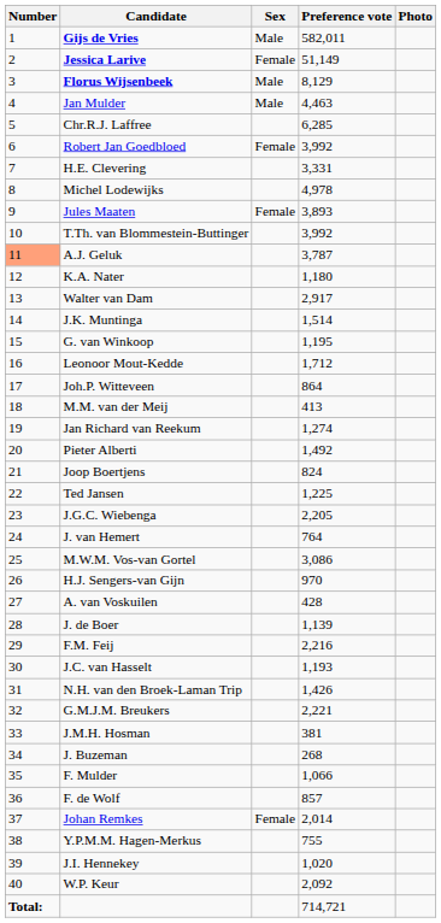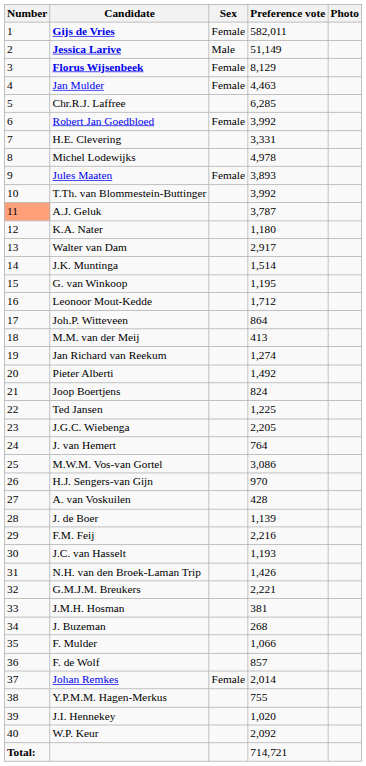 <table class="wikitable vatop">
 <tr>
 <th>Number</th>
 <th>Candidate</th>
 <th>Sex</th>
 <th>Preference vote</th>
 <th>Photo</th>
 </tr>
 <tr>
 <td>1</td>
 <td><strong><a href='#'>Gijs de Vries</a></strong></td>
-<td>Male</td>
+<td>Female</td>
 <td>582,011</td>
 <td></td>
 </tr>
 <tr>
 <td>2</td>
 <td><strong><a href='#'>Jessica Larive</a></strong></td>
-<td>Female</td>
+<td>Male</td>
 <td>51,149</td>
 <td></td>
 </tr>
 <tr>
 <td>3</td>
 <td><strong><a href='#'>Florus Wijsenbeek</a></strong></td>
-<td>Male</td>
+<td>Female</td>
 <td>8,129</td>
 <td></td>
 </tr>
 <tr>
 <td>4</td>
 <td><a href='#'>Jan Mulder</a></td>
-<td>Male</td>
+<td>Female</td>
 <td>4,463</td>
 <td></td>
 </tr>
 <tr>
 <td>5</td>
 <td>Chr.R.J. Laffree</td>
 <td></td>
 <td>6,285</td>
 <td></td>
 </tr>
 <tr>
 <td>6</td>
 <td><a href='#'>Robert Jan Goedbloed</a></td>
 <td>Female</td>
 <td>3,992</td>
 <td></td>
 </tr>
 <tr>
 <td>7</td>
 <td>H.E. Clevering</td>
 <td></td>
 <td>3,331</td>
 <td></td>
 </tr>
 <tr>
 <td>8</td>
 <td>Michel Lodewijks</td>
 <td></td>
 <td>4,978</td>
 <td></td>
 </tr>
 <tr>
 <td>9</td>
 <td><a href='#'>Jules Maaten</a></td>
 <td>Female</td>
 <td>3,893</td>
 <td></td>
 </tr>
 <tr>
 <td>10</td>
 <td>T.Th. van Blommestein-Buttinger</td>
 <td></td>
 <td>3,992</td>
 <td></td>
 </tr>
 <tr>
 <td style="background: lightsalmon;">11</td>
 <td>A.J. Geluk</td>
 <td></td>
 <td>3,787</td>
 <td></td>
 </tr>
 <tr>
 <td>12</td>
 <td>K.A. Nater</td>
 <td></td>
 <td>1,180</td>
 <td></td>
 </tr>
 <tr>
 <td>13</td>
 <td>Walter van Dam</td>
 <td></td>
 <td>2,917</td>
 <td></td>
 </tr>
 <tr>
 <td>14</td>
 <td>J.K. Muntinga</td>
 <td></td>
 <td>1,514</td>
 <td></td>
 </tr>
 <tr>
 <td>15</td>
 <td>G. van Winkoop</td>
 <td></td>
 <td>1,195</td>
 <td></td>
 </tr>
 <tr>
 <td>16</td>
 <td>Leonoor Mout-Kedde</td>
 <td></td>
 <td>1,712</td>
 <td></td>
 </tr>
 <tr>
 <td>17</td>
 <td>Joh.P. Witteveen</td>
 <td></td>
 <td>864</td>
 <td></td>
 </tr>
 <tr>
 <td>18</td>
 <td>M.M. van der Meij</td>
 <td></td>
 <td>413</td>
 <td></td>
 </tr>
 <tr>
 <td>19</td>
 <td>Jan Richard van Reekum</td>
 <td></td>
 <td>1,274</td>
 <td></td>
 </tr>
 <tr>
 <td>20</td>
 <td>Pieter Alberti</td>
 <td></td>
 <td>1,492</td>
 <td></td>
 </tr>
 <tr>
 <td>21</td>
 <td>Joop Boertjens</td>
 <td></td>
 <td>824</td>
 <td></td>
 </tr>
 <tr>
 <td>22</td>
 <td>Ted Jansen</td>
 <td></td>
 <td>1,225</td>
 <td></td>
 </tr>
 <tr>
 <td>23</td>
 <td>J.G.C. Wiebenga</td>
 <td></td>
 <td>2,205</td>
 <td></td>
 </tr>
 <tr>
 <td>24</td>
 <td>J. van Hemert</td>
 <td></td>
 <td>764</td>
 <td></td>
 </tr>
 <tr>
 <td>25</td>
 <td>M.W.M. Vos-van Gortel</td>
 <td></td>
 <td>3,086</td>
 <td></td>
 </tr>
 <tr>
 <td>26</td>
 <td>H.J. Sengers-van Gijn</td>
 <td></td>
 <td>970</td>
 <td></td>
 </tr>
 <tr>
 <td>27</td>
 <td>A. van Voskuilen</td>
 <td></td>
 <td>428</td>
 <td></td>
 </tr>
 <tr>
 <td>28</td>
 <td>J. de Boer</td>
 <td></td>
 <td>1,139</td>
 <td></td>
 </tr>
 <tr>
 <td>29</td>
 <td>F.M. Feij</td>
 <td></td>
 <td>2,216</td>
 <td></td>
 </tr>
 <tr>
 <td>30</td>
 <td>J.C. van Hasselt</td>
 <td></td>
 <td>1,193</td>
 <td></td>
 </tr>
 <tr>
 <td>31</td>
 <td>N.H. van den Broek-Laman Trip</td>
 <td></td>
 <td>1,426</td>
 <td></td>
 </tr>
 <tr>
 <td>32</td>
 <td>G.M.J.M. Breukers</td>
 <td></td>
 <td>2,221</td>
 <td></td>
 </tr>
 <tr>
 <td>33</td>
 <td>J.M.H. Hosman</td>
 <td></td>
 <td>381</td>
 <td></td>
 </tr>
 <tr>
 <td>34</td>
 <td>J. Buzeman</td>
 <td></td>
 <td>268</td>
 <td></td>
 </tr>
 <tr>
 <td>35</td>
 <td>F. Mulder</td>
 <td></td>
 <td>1,066</td>
 <td></td>
 </tr>
 <tr>
 <td>36</td>
 <td>F. de Wolf</td>
 <td></td>
 <td>857</td>
 <td></td>
 </tr>
 <tr>
 <td>37</td>
 <td><a href='#'>Johan Remkes</a></td>
 <td>Female</td>
 <td>2,014</td>
 <td></td>
 </tr>
 <tr>
 <td>38</td>
 <td>Y.P.M.M. Hagen-Merkus</td>
 <td></td>
 <td>755</td>
 <td></td>
 </tr>
 <tr>
 <td>39</td>
 <td>J.I. Hennekey</td>
 <td></td>
 <td>1,020</td>
 <td></td>
 </tr>
 <tr>
 <td>40</td>
 <td>W.P. Keur</td>
 <td></td>
 <td>2,092</td>
 <td></td>
 </tr>
 <tr>
 <td><strong>Total:</strong></td>
 <td></td>
 <td></td>
 <td>714,721</td>
 <td></td>
 </tr>
 </table>
